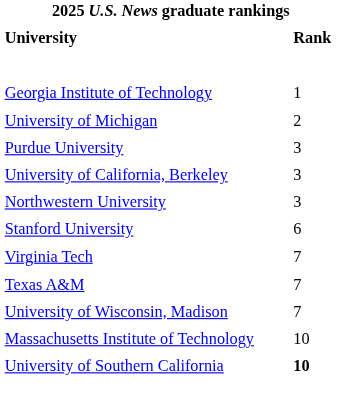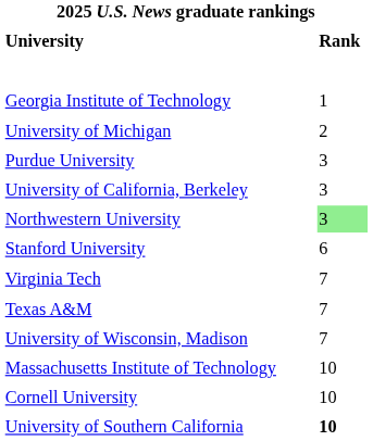 <table class="toccolours" style="float:right; margin-left:1em; font-size:90%; line-height:1.4em; width:300px;">
 <tr>
 <th colspan="2" style="text-align: center;"><strong>2025 <em>U.S. News</em> graduate rankings</strong> </th>
 </tr>
 <tr>
 <td><strong>University</strong></td>
 <td><strong>Rank</strong></td>
 </tr>
 <tr>
 <td colspan="2"><br></td>
 </tr>
 <tr>
 <td><a href='#'>Georgia Institute of Technology</a></td>
 <td>1</td>
 </tr>
 <tr>
 <td><a href='#'>University of Michigan</a></td>
 <td>2</td>
 </tr>
 <tr>
 <td><a href='#'>Purdue University</a></td>
 <td>3</td>
 </tr>
 <tr>
 <td><a href='#'>University of California, Berkeley</a></td>
 <td>3</td>
 </tr>
 <tr>
 <td><a href='#'>Northwestern University</a></td>
-<td>3</td>
+<td style="background: lightgreen;">3</td>
 </tr>
 <tr>
 <td><a href='#'>Stanford University</a></td>
 <td>6</td>
 </tr>
 <tr>
 <td><a href='#'>Virginia Tech</a></td>
 <td>7</td>
 </tr>
 <tr>
 <td><a href='#'>Texas A&M</a></td>
 <td>7</td>
 </tr>
 <tr>
 <td><a href='#'>University of Wisconsin, Madison</a></td>
 <td>7</td>
 </tr>
 <tr>
 <td><a href='#'>Massachusetts Institute of Technology</a></td>
 <td>10</td>
 </tr>
 <tr>
+<td><a href='#'>Cornell University</a></td>
+<td>10</td>
+</tr>
+<tr>
 <td><a href='#'>University of Southern California</a></td>
 <td><strong>10</strong></td>
 </tr>
 </table>
